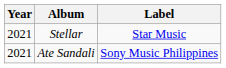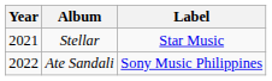 <table class="wikitable" style="text-align:center">
 <tr>
 <th>Year</th>
 <th>Album</th>
 <th>Label</th>
 </tr>
 <tr>
 <td>2021</td>
 <td><em>Stellar</em></td>
 <td><a href='#'>Star Music</a></td>
 </tr>
 <tr>
-<td>2021</td>
+<td>2022</td>
 <td><em>Ate Sandali</em></td>
 <td><a href='#'>Sony Music Philippines</a></td>
 </tr>
 </table>
